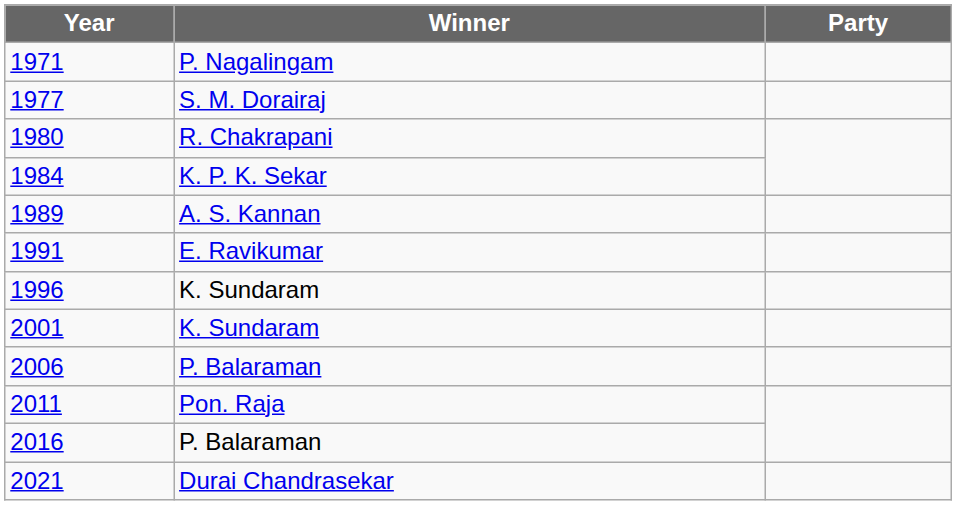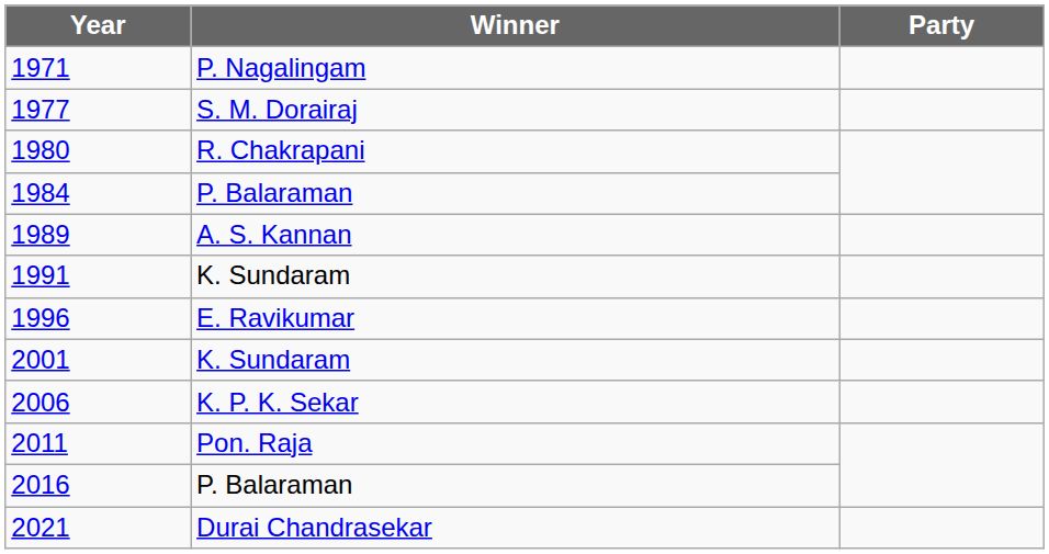 <table class="wikitable" width="50%">
 <tr>
 <th style="background-color:#666666; color:white">Year</th>
 <th style="background-color:#666666; color:white">Winner</th>
 <th style="background-color:#666666; color:white" colspan="2">Party</th>
 </tr>
 <tr>
 <td><a href='#'>1971</a></td>
 <td><a href='#'>P. Nagalingam</a></td>
 <td></td>
 </tr>
 <tr>
 <td><a href='#'>1977</a></td>
 <td><a href='#'>S. M. Dorairaj</a></td>
 <td></td>
 </tr>
 <tr>
 <td><a href='#'>1980</a></td>
 <td><a href='#'>R. Chakrapani</a></td>
 </tr>
 <tr>
 <td><a href='#'>1984</a></td>
-<td><a href='#'>K. P. K. Sekar</a></td>
+<td><a href='#'>P. Balaraman</a></td>
 </tr>
 <tr>
 <td><a href='#'>1989</a></td>
 <td><a href='#'>A. S. Kannan</a></td>
 <td></td>
 </tr>
 <tr>
 <td><a href='#'>1991</a></td>
-<td><a href='#'>E. Ravikumar</a></td>
+<td>K. Sundaram</td>
 <td></td>
 </tr>
 <tr>
 <td><a href='#'>1996</a></td>
-<td>K. Sundaram</td>
+<td><a href='#'>E. Ravikumar</a></td>
 <td></td>
 </tr>
 <tr>
 <td><a href='#'>2001</a></td>
 <td><a href='#'>K. Sundaram</a></td>
 <td></td>
 </tr>
 <tr>
 <td><a href='#'>2006</a></td>
-<td><a href='#'>P. Balaraman</a></td>
+<td><a href='#'>K. P. K. Sekar</a></td>
 <td></td>
 </tr>
 <tr>
 <td><a href='#'>2011</a></td>
 <td><a href='#'>Pon. Raja</a></td>
 </tr>
 <tr>
 <td><a href='#'>2016</a></td>
 <td>P. Balaraman</td>
 </tr>
 <tr>
 <td><a href='#'>2021</a></td>
 <td><a href='#'>Durai Chandrasekar</a></td>
 <td></td>
 </tr>
 </table>
